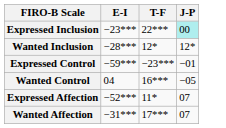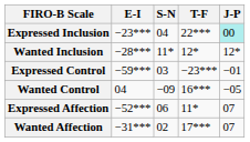 <table class="wikitable">
 <tr>
 <th>FIRO-B Scale</th>
 <th>E-I</th>
+<th>S-N</th>
 <th>T-F</th>
 <th>J-P</th>
 </tr>
 <tr>
 <th>Expressed Inclusion</th>
 <td>−23***</td>
+<td>04</td>
 <td>22***</td>
 <td style="background: paleturquoise;">00</td>
 </tr>
 <tr>
 <th>Wanted Inclusion</th>
 <td>−28***</td>
+<td>11*</td>
 <td>12*</td>
 <td>12*</td>
 </tr>
 <tr>
 <th>Expressed Control</th>
 <td>−59***</td>
+<td>03</td>
 <td>−23***</td>
 <td>−01</td>
 </tr>
 <tr>
 <th>Wanted Control</th>
 <td>04</td>
+<td>−09</td>
 <td>16***</td>
 <td>−05</td>
 </tr>
 <tr>
 <th>Expressed Affection</th>
 <td>−52***</td>
+<td>06</td>
 <td>11*</td>
 <td>07</td>
 </tr>
 <tr>
 <th>Wanted Affection</th>
 <td>−31***</td>
+<td>02</td>
 <td>17***</td>
 <td>07</td>
 </tr>
 </table>
